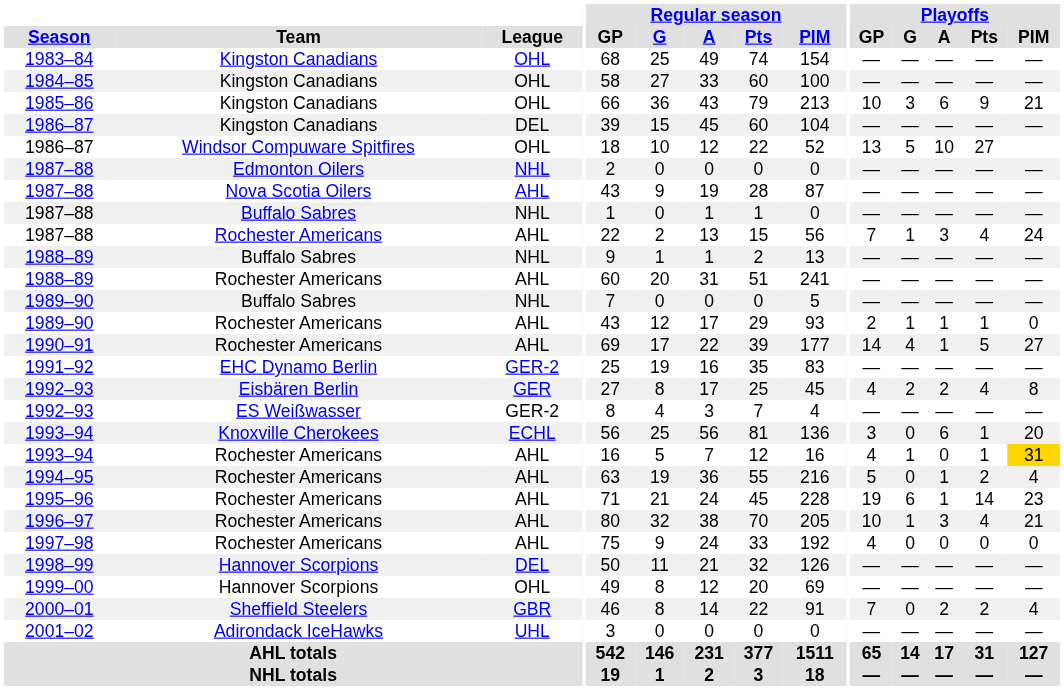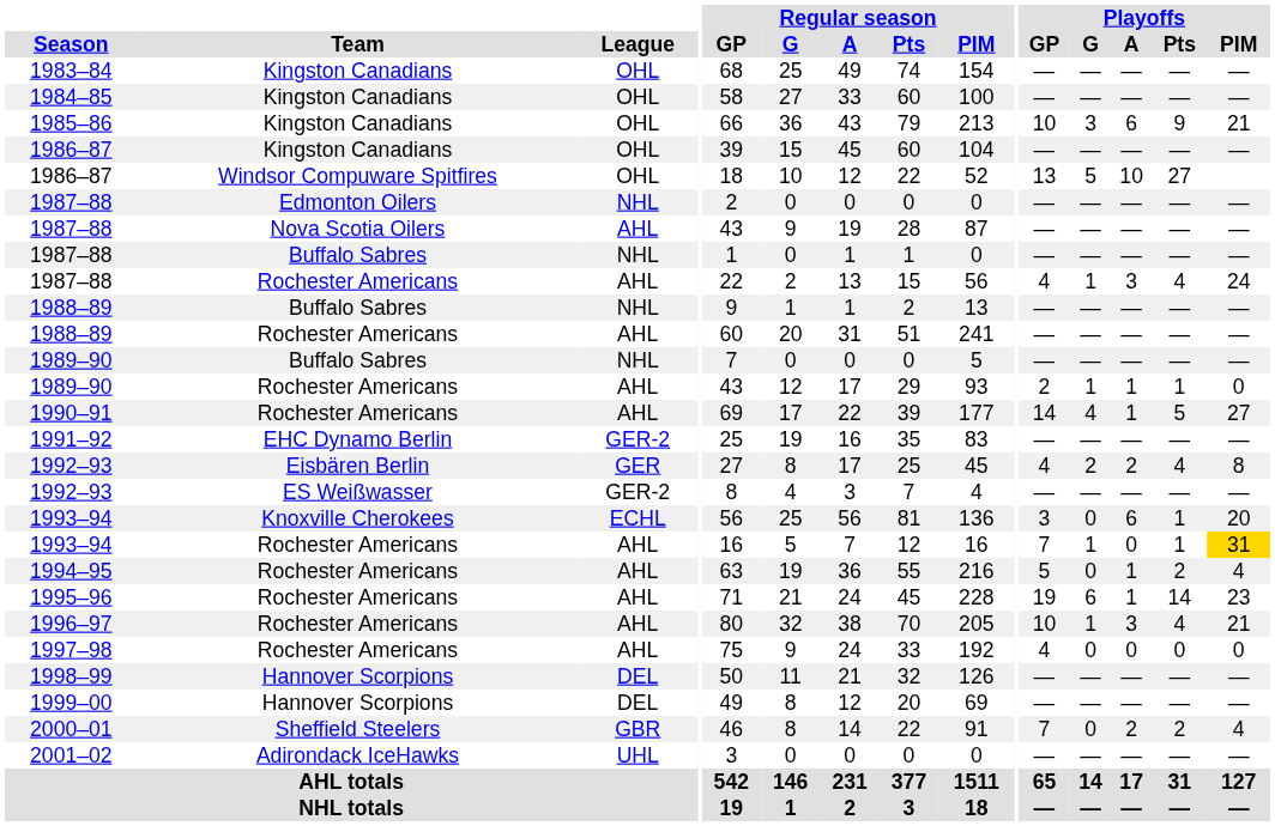 <table border="0" cellpadding="1" cellspacing="0" style="text-align:center; width:60em">
 <tr bgcolor="#e0e0e0">
 <th colspan="3" bgcolor="#ffffff"></th>
 <th rowspan="100" bgcolor="#ffffff"></th>
 <th colspan="5"><a href='#'>Regular season</a></th>
 <th rowspan="100" bgcolor="#ffffff"></th>
 <th colspan="5"><a href='#'>Playoffs</a></th>
 </tr>
 <tr bgcolor="#e0e0e0">
 <th><a href='#'>Season</a></th>
 <th>Team</th>
 <th>League</th>
 <th>GP</th>
 <th><a href='#'>G</a></th>
 <th><a href='#'>A</a></th>
 <th><a href='#'>Pts</a></th>
 <th><a href='#'>PIM</a></th>
 <th>GP</th>
 <th>G</th>
 <th>A</th>
 <th>Pts</th>
 <th>PIM</th>
 </tr>
 <tr>
 <td><a href='#'>1983–84</a></td>
 <td><a href='#'>Kingston Canadians</a></td>
 <td><a href='#'>OHL</a></td>
 <td>68</td>
 <td>25</td>
 <td>49</td>
 <td>74</td>
 <td>154</td>
 <td>—</td>
 <td>—</td>
 <td>—</td>
 <td>—</td>
 <td>—</td>
 </tr>
 <tr bgcolor="#f0f0f0">
 <td><a href='#'>1984–85</a></td>
 <td>Kingston Canadians</td>
 <td>OHL</td>
 <td>58</td>
 <td>27</td>
 <td>33</td>
 <td>60</td>
 <td>100</td>
 <td>—</td>
 <td>—</td>
 <td>—</td>
 <td>—</td>
 <td>—</td>
 </tr>
 <tr>
 <td><a href='#'>1985–86</a></td>
 <td>Kingston Canadians</td>
 <td>OHL</td>
 <td>66</td>
 <td>36</td>
 <td>43</td>
 <td>79</td>
 <td>213</td>
 <td>10</td>
 <td>3</td>
 <td>6</td>
 <td>9</td>
 <td>21</td>
 </tr>
 <tr bgcolor="#f0f0f0">
 <td><a href='#'>1986–87</a></td>
 <td>Kingston Canadians</td>
-<td>DEL</td>
+<td>OHL</td>
 <td>39</td>
 <td>15</td>
 <td>45</td>
 <td>60</td>
 <td>104</td>
 <td>—</td>
 <td>—</td>
 <td>—</td>
 <td>—</td>
 <td>—</td>
 </tr>
 <tr>
 <td>1986–87</td>
 <td><a href='#'>Windsor Compuware Spitfires</a></td>
 <td>OHL</td>
 <td>18</td>
 <td>10</td>
 <td>12</td>
 <td>22</td>
 <td>52</td>
 <td>13</td>
 <td>5</td>
 <td 5>10</td>
 <td>27</td>
 </tr>
 <tr bgcolor="#f0f0f0">
 <td><a href='#'>1987–88</a></td>
 <td><a href='#'>Edmonton Oilers</a></td>
 <td><a href='#'>NHL</a></td>
 <td>2</td>
 <td>0</td>
 <td>0</td>
 <td>0</td>
 <td>0</td>
 <td>—</td>
 <td>—</td>
 <td>—</td>
 <td>—</td>
 <td>—</td>
 </tr>
 <tr>
 <td><a href='#'>1987–88</a></td>
 <td><a href='#'>Nova Scotia Oilers</a></td>
 <td><a href='#'>AHL</a></td>
 <td>43</td>
 <td>9</td>
 <td>19</td>
 <td>28</td>
 <td>87</td>
 <td>—</td>
 <td>—</td>
 <td>—</td>
 <td>—</td>
 <td>—</td>
 </tr>
 <tr bgcolor="#f0f0f0">
 <td>1987–88</td>
 <td><a href='#'>Buffalo Sabres</a></td>
 <td>NHL</td>
 <td>1</td>
 <td>0</td>
 <td>1</td>
 <td>1</td>
 <td>0</td>
 <td>—</td>
 <td>—</td>
 <td>—</td>
 <td>—</td>
 <td>—</td>
 </tr>
 <tr>
 <td>1987–88</td>
 <td><a href='#'>Rochester Americans</a></td>
 <td>AHL</td>
 <td>22</td>
 <td>2</td>
 <td>13</td>
 <td>15</td>
 <td>56</td>
-<td>7</td>
+<td>4</td>
 <td>1</td>
 <td>3</td>
 <td>4</td>
 <td>24</td>
 </tr>
 <tr bgcolor="#f0f0f0">
 <td><a href='#'>1988–89</a></td>
 <td>Buffalo Sabres</td>
 <td>NHL</td>
 <td>9</td>
 <td>1</td>
 <td>1</td>
 <td>2</td>
 <td>13</td>
 <td>—</td>
 <td>—</td>
 <td>—</td>
 <td>—</td>
 <td>—</td>
 </tr>
 <tr>
 <td><a href='#'>1988–89</a></td>
 <td>Rochester Americans</td>
 <td>AHL</td>
 <td>60</td>
 <td>20</td>
 <td>31</td>
 <td>51</td>
 <td>241</td>
 <td>—</td>
 <td>—</td>
 <td>—</td>
 <td>—</td>
 <td>—</td>
 </tr>
 <tr bgcolor="#f0f0f0">
 <td><a href='#'>1989–90</a></td>
 <td>Buffalo Sabres</td>
 <td>NHL</td>
 <td>7</td>
 <td>0</td>
 <td>0</td>
 <td>0</td>
 <td>5</td>
 <td>—</td>
 <td>—</td>
 <td>—</td>
 <td>—</td>
 <td>—</td>
 </tr>
 <tr>
 <td><a href='#'>1989–90</a></td>
 <td>Rochester Americans</td>
 <td>AHL</td>
 <td>43</td>
 <td>12</td>
 <td>17</td>
 <td>29</td>
 <td>93</td>
 <td>2</td>
 <td>1</td>
 <td>1</td>
 <td>1</td>
 <td>0</td>
 </tr>
 <tr bgcolor="#f0f0f0">
 <td><a href='#'>1990–91</a></td>
 <td>Rochester Americans</td>
 <td>AHL</td>
 <td>69</td>
 <td>17</td>
 <td>22</td>
 <td>39</td>
 <td>177</td>
 <td>14</td>
 <td>4</td>
 <td>1</td>
 <td>5</td>
 <td>27</td>
 </tr>
 <tr>
 <td><a href='#'>1991–92</a></td>
 <td><a href='#'>EHC Dynamo Berlin</a></td>
 <td><a href='#'>GER-2</a></td>
 <td>25</td>
 <td>19</td>
 <td>16</td>
 <td>35</td>
 <td>83</td>
 <td>—</td>
 <td>—</td>
 <td>—</td>
 <td>—</td>
 <td>—</td>
 </tr>
 <tr bgcolor="#f0f0f0">
 <td><a href='#'>1992–93</a></td>
 <td><a href='#'>Eisbären Berlin</a></td>
 <td><a href='#'>GER</a></td>
 <td>27</td>
 <td>8</td>
 <td>17</td>
 <td>25</td>
 <td>45</td>
 <td>4</td>
 <td>2</td>
 <td>2</td>
 <td>4</td>
 <td>8</td>
 </tr>
 <tr>
 <td><a href='#'>1992–93</a></td>
 <td><a href='#'>ES Weißwasser</a></td>
 <td>GER-2</td>
 <td>8</td>
 <td>4</td>
 <td>3</td>
 <td>7</td>
 <td>4</td>
 <td>—</td>
 <td>—</td>
 <td>—</td>
 <td>—</td>
 <td>—</td>
 </tr>
 <tr bgcolor="#f0f0f0">
 <td><a href='#'>1993–94</a></td>
 <td><a href='#'>Knoxville Cherokees</a></td>
 <td><a href='#'>ECHL</a></td>
 <td>56</td>
 <td>25</td>
 <td>56</td>
 <td>81</td>
 <td>136</td>
 <td>3</td>
 <td>0</td>
 <td>6</td>
 <td>1</td>
 <td>20</td>
 </tr>
 <tr>
 <td><a href='#'>1993–94</a></td>
 <td>Rochester Americans</td>
 <td>AHL</td>
 <td>16</td>
 <td>5</td>
 <td>7</td>
 <td>12</td>
 <td>16</td>
-<td>4</td>
+<td>7</td>
 <td>1</td>
 <td>0</td>
 <td>1</td>
 <td style="background: gold;">31</td>
 </tr>
 <tr bgcolor="#f0f0f0">
 <td><a href='#'>1994–95</a></td>
 <td>Rochester Americans</td>
 <td>AHL</td>
 <td>63</td>
 <td>19</td>
 <td>36</td>
 <td>55</td>
 <td>216</td>
 <td>5</td>
 <td>0</td>
 <td>1</td>
 <td>2</td>
 <td>4</td>
 </tr>
 <tr>
 <td><a href='#'>1995–96</a></td>
 <td>Rochester Americans</td>
 <td>AHL</td>
 <td>71</td>
 <td>21</td>
 <td>24</td>
 <td>45</td>
 <td>228</td>
 <td>19</td>
 <td>6</td>
 <td>1</td>
 <td>14</td>
 <td>23</td>
 </tr>
 <tr bgcolor="#f0f0f0">
 <td><a href='#'>1996–97</a></td>
 <td>Rochester Americans</td>
 <td>AHL</td>
 <td>80</td>
 <td>32</td>
 <td>38</td>
 <td>70</td>
 <td>205</td>
 <td>10</td>
 <td>1</td>
 <td>3</td>
 <td>4</td>
 <td>21</td>
 </tr>
 <tr>
 <td><a href='#'>1997–98</a></td>
 <td>Rochester Americans</td>
 <td>AHL</td>
 <td>75</td>
 <td>9</td>
 <td>24</td>
 <td>33</td>
 <td>192</td>
 <td>4</td>
 <td>0</td>
 <td>0</td>
 <td>0</td>
 <td>0</td>
 </tr>
 <tr bgcolor="#f0f0f0">
 <td><a href='#'>1998–99</a></td>
 <td><a href='#'>Hannover Scorpions</a></td>
 <td><a href='#'>DEL</a></td>
 <td>50</td>
 <td>11</td>
 <td>21</td>
 <td>32</td>
 <td>126</td>
 <td>—</td>
 <td>—</td>
 <td>—</td>
 <td>—</td>
 <td>—</td>
 </tr>
 <tr>
 <td><a href='#'>1999–00</a></td>
 <td>Hannover Scorpions</td>
-<td>OHL</td>
+<td>DEL</td>
 <td>49</td>
 <td>8</td>
 <td>12</td>
 <td>20</td>
 <td>69</td>
 <td>—</td>
 <td>—</td>
 <td>—</td>
 <td>—</td>
 <td>—</td>
 </tr>
 <tr bgcolor="#f0f0f0">
 <td><a href='#'>2000–01</a></td>
 <td><a href='#'>Sheffield Steelers</a></td>
 <td><a href='#'>GBR</a></td>
 <td>46</td>
 <td>8</td>
 <td>14</td>
 <td>22</td>
 <td>91</td>
 <td>7</td>
 <td>0</td>
 <td>2</td>
 <td>2</td>
 <td>4</td>
 </tr>
 <tr>
 <td><a href='#'>2001–02</a></td>
 <td><a href='#'>Adirondack IceHawks</a></td>
 <td><a href='#'>UHL</a></td>
 <td>3</td>
 <td>0</td>
 <td>0</td>
 <td>0</td>
 <td>0</td>
 <td>—</td>
 <td>—</td>
 <td>—</td>
 <td>—</td>
 <td>—</td>
 </tr>
 <tr bgcolor="#e0e0e0">
 <th colspan="3">AHL totals</th>
 <th>542</th>
 <th>146</th>
 <th>231</th>
 <th>377</th>
 <th>1511</th>
 <th>65</th>
 <th>14</th>
 <th>17</th>
 <th>31</th>
 <th>127</th>
 </tr>
 <tr bgcolor="#e0e0e0">
 <th colspan="3">NHL totals</th>
 <th>19</th>
 <th>1</th>
 <th>2</th>
 <th>3</th>
 <th>18</th>
 <th>—</th>
 <th>—</th>
 <th>—</th>
 <th>—</th>
 <th>—</th>
 </tr>
 </table>
